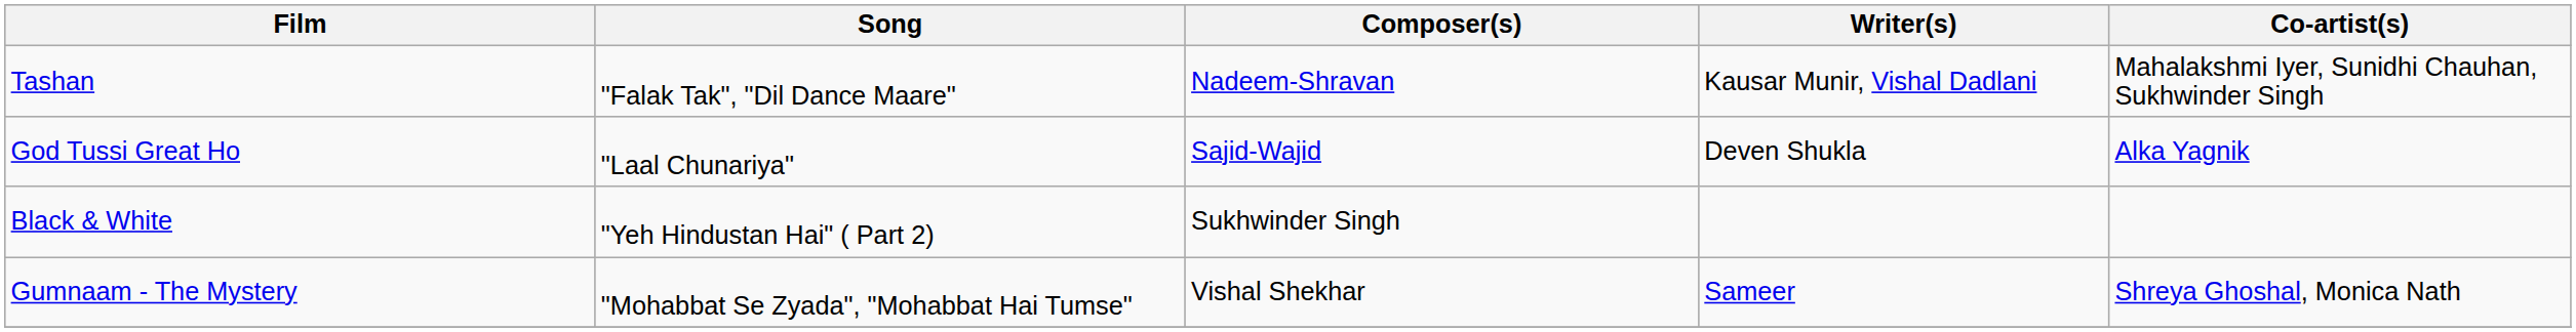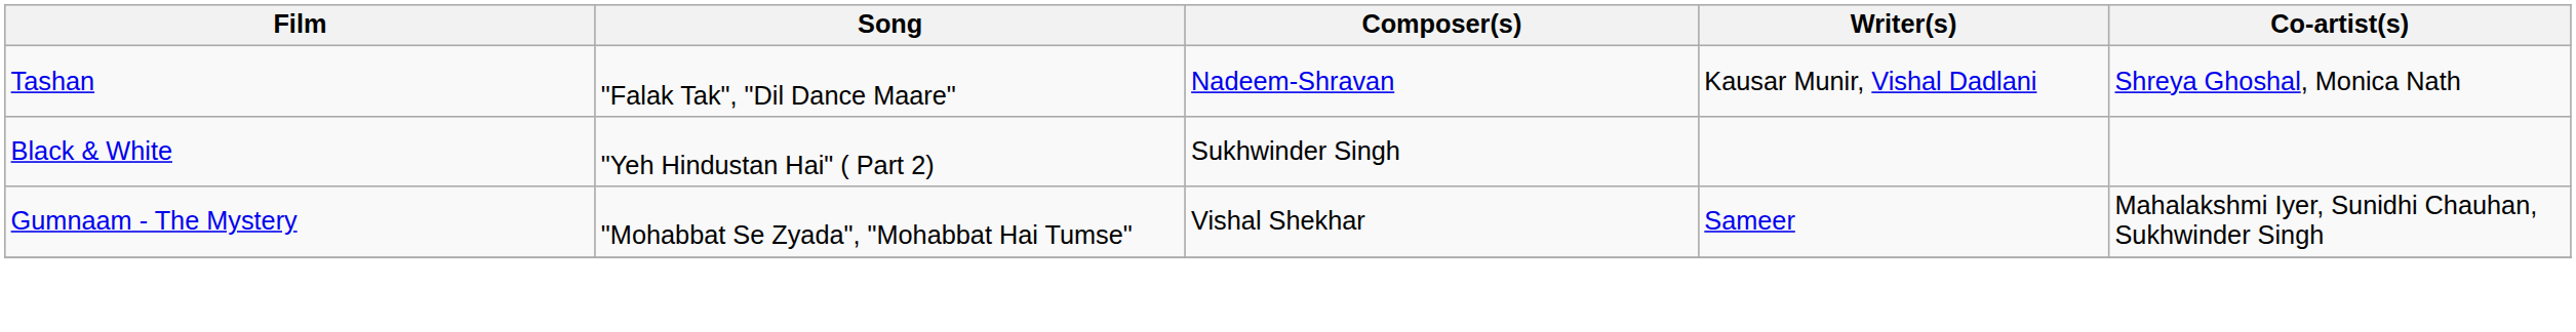 <table class="wikitable plainrowheaders" width="100%" textcolor:#000;">
 <tr>
 <th scope="col" width=23%>Film</th>
 <th scope="col" width=23%>Song</th>
 <th scope="col" width=20%>Composer(s)</th>
 <th scope="col" width=16%>Writer(s)</th>
 <th scope="col" width=18%>Co-artist(s)</th>
 </tr>
 <tr>
 <td><a href='#'>Tashan</a></td>
 <td><br>"Falak Tak", "Dil Dance Maare"</td>
 <td><a href='#'>Nadeem-Shravan</a></td>
 <td>Kausar Munir, <a href='#'>Vishal Dadlani</a></td>
-<td>Mahalakshmi Iyer, Sunidhi Chauhan, Sukhwinder Singh</td>
-</tr>
-<tr>
-<td><a href='#'>God Tussi Great Ho</a></td>
-<td><br>"Laal Chunariya"</td>
-<td><a href='#'>Sajid-Wajid</a></td>
-<td>Deven Shukla</td>
-<td><a href='#'>Alka Yagnik</a></td>
+<td><a href='#'>Shreya Ghoshal</a>, Monica Nath</td>
 </tr>
 <tr>
 <td><a href='#'>Black & White</a></td>
 <td><br>"Yeh Hindustan Hai" ( Part 2)</td>
 <td>Sukhwinder Singh</td>
 <td></td>
 <td></td>
 </tr>
 <tr>
 <td><a href='#'>Gumnaam - The Mystery</a></td>
 <td><br>"Mohabbat Se Zyada", "Mohabbat Hai Tumse"</td>
 <td>Vishal Shekhar</td>
 <td><a href='#'>Sameer</a></td>
-<td><a href='#'>Shreya Ghoshal</a>, Monica Nath</td>
+<td>Mahalakshmi Iyer, Sunidhi Chauhan, Sukhwinder Singh</td>
 </tr>
 <tr>
 </tr>
 </table>
